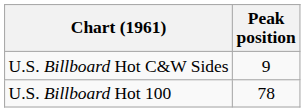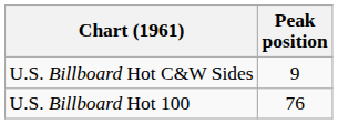 <table class="wikitable sortable">
 <tr>
 <th>Chart (1961)</th>
 <th>Peak<br>position</th>
 </tr>
 <tr>
 <td>U.S. <em>Billboard</em> Hot C&W Sides</td>
 <td align="center">9</td>
 </tr>
 <tr>
 <td>U.S. <em>Billboard</em> Hot 100</td>
-<td align="center">78</td>
+<td align="center">76</td>
 </tr>
 </table>
